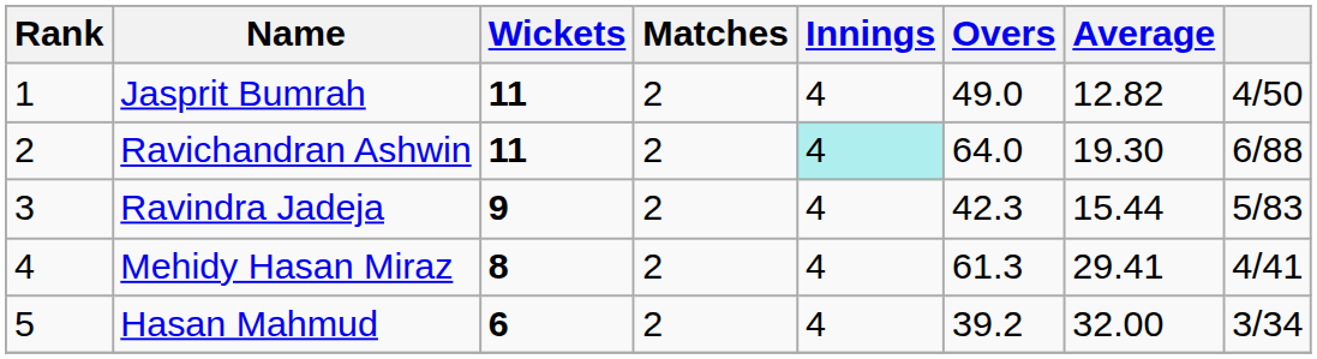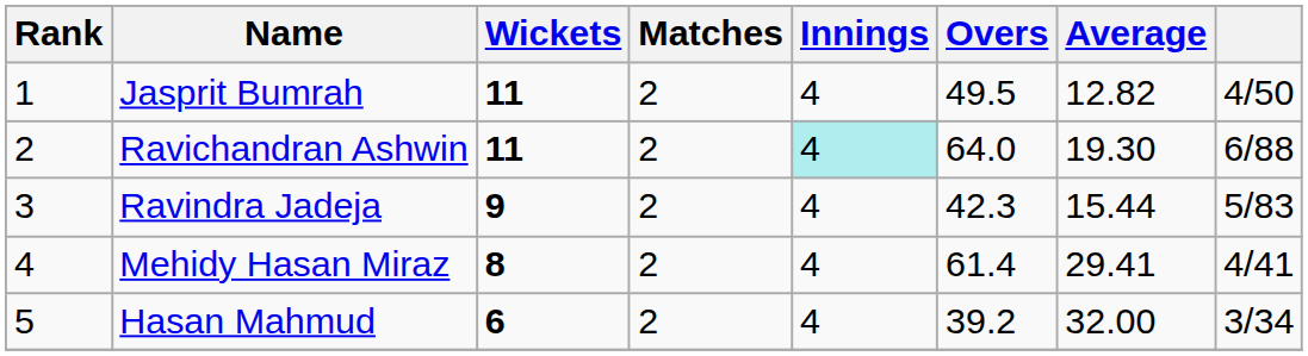 <table class="wikitable defaultcenter col2left">
 <tr>
 <th>Rank</th>
 <th>Name</th>
 <th><a href='#'>Wickets</a></th>
 <th>Matches</th>
 <th><a href='#'>Innings</a></th>
 <th><a href='#'>Overs</a></th>
 <th><a href='#'>Average</a></th>
 <th><a href='#'></a></th>
 </tr>
 <tr>
 <td>1</td>
 <td> <a href='#'>Jasprit Bumrah</a></td>
 <td><strong>11</strong></td>
 <td>2</td>
 <td>4</td>
-<td>49.0</td>
+<td>49.5</td>
 <td>12.82</td>
 <td>4/50</td>
 </tr>
 <tr>
 <td>2</td>
 <td> <a href='#'>Ravichandran Ashwin</a></td>
 <td><strong>11</strong></td>
 <td>2</td>
 <td style="background: paleturquoise;">4</td>
 <td>64.0</td>
 <td>19.30</td>
 <td>6/88</td>
 </tr>
 <tr>
 <td>3</td>
 <td> <a href='#'>Ravindra Jadeja</a></td>
 <td><strong>9</strong></td>
 <td>2</td>
 <td>4</td>
 <td>42.3</td>
 <td>15.44</td>
 <td>5/83</td>
 </tr>
 <tr>
 <td>4</td>
 <td> <a href='#'>Mehidy Hasan Miraz</a></td>
 <td><strong>8</strong></td>
 <td>2</td>
 <td>4</td>
-<td>61.3</td>
+<td>61.4</td>
 <td>29.41</td>
 <td>4/41</td>
 </tr>
 <tr>
 <td>5</td>
 <td> <a href='#'>Hasan Mahmud</a></td>
 <td><strong>6</strong></td>
 <td>2</td>
 <td>4</td>
 <td>39.2</td>
 <td>32.00</td>
 <td>3/34</td>
 </tr>
 <tr>
 </tr>
 </table>
